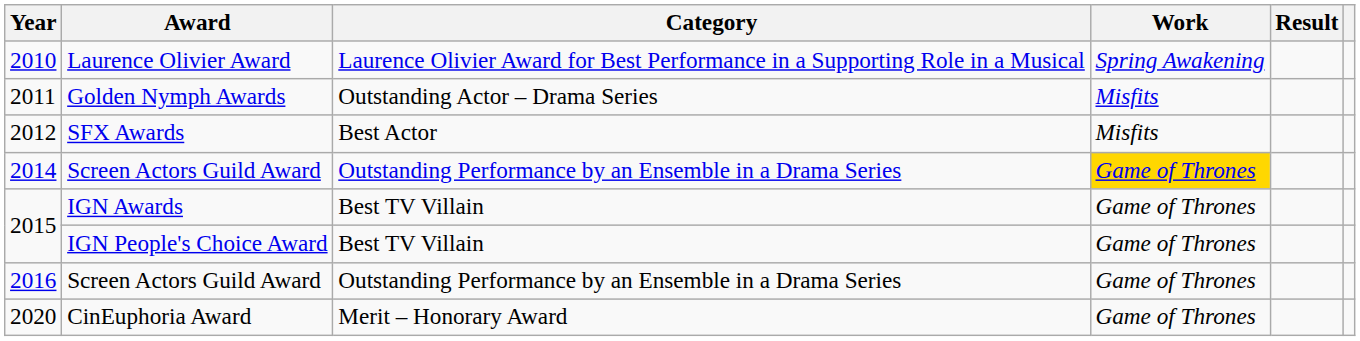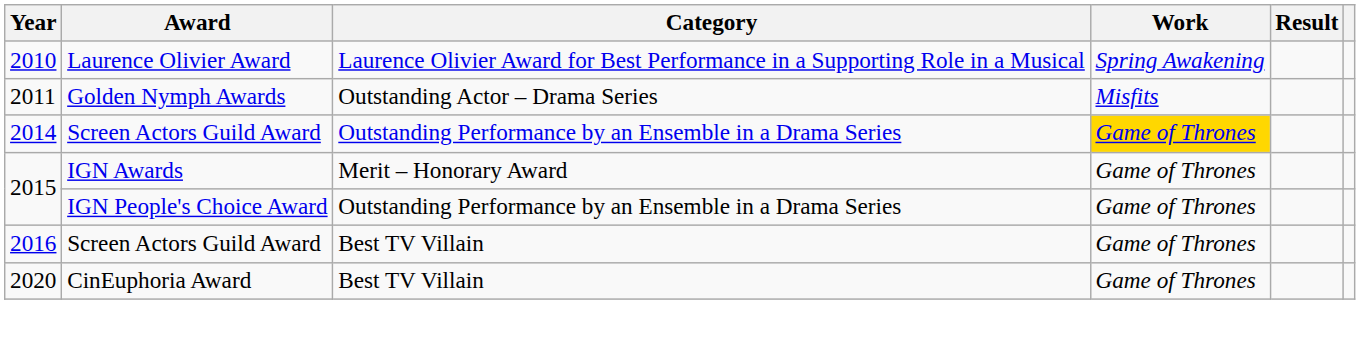 <table class="wikitable sortable">
 <tr>
 <th>Year</th>
 <th>Award</th>
 <th>Category</th>
 <th>Work</th>
 <th>Result</th>
 <th class="unsortable"></th>
 </tr>
 <tr>
 <td><a href='#'>2010</a></td>
 <td><a href='#'>Laurence Olivier Award</a></td>
 <td><a href='#'>Laurence Olivier Award for Best Performance in a Supporting Role in a Musical</a></td>
 <td><em><a href='#'>Spring Awakening</a></em></td>
 <td></td>
 <td></td>
 </tr>
 <tr>
 <td>2011</td>
 <td><a href='#'>Golden Nymph Awards</a></td>
 <td>Outstanding Actor – Drama Series</td>
 <td><em><a href='#'>Misfits</a></em></td>
 <td></td>
 <td></td>
 </tr>
 <tr>
-<td>2012</td>
-<td><a href='#'>SFX Awards</a></td>
-<td>Best Actor</td>
-<td><em>Misfits</em></td>
-<td></td>
-<td></td>
-</tr>
-<tr>
 <td><a href='#'>2014</a></td>
 <td><a href='#'>Screen Actors Guild Award</a></td>
 <td><a href='#'>Outstanding Performance by an Ensemble in a Drama Series</a></td>
 <td style="background: gold;"><em><a href='#'>Game of Thrones</a></em></td>
 <td></td>
 <td></td>
 </tr>
 <tr>
 <td rowspan = '2'>2015</td>
 <td><a href='#'>IGN Awards</a></td>
-<td>Best TV Villain</td>
+<td>Merit – Honorary Award</td>
 <td><em>Game of Thrones</em></td>
 <td></td>
 <td></td>
 </tr>
 <tr>
 <td><a href='#'>IGN People's Choice Award</a></td>
-<td>Best TV Villain</td>
+<td>Outstanding Performance by an Ensemble in a Drama Series</td>
 <td><em>Game of Thrones</em></td>
 <td></td>
 <td></td>
 </tr>
 <tr>
 <td><a href='#'>2016</a></td>
 <td>Screen Actors Guild Award</td>
-<td>Outstanding Performance by an Ensemble in a Drama Series</td>
+<td>Best TV Villain</td>
 <td><em>Game of Thrones</em></td>
 <td></td>
 <td></td>
 </tr>
 <tr>
 <td>2020</td>
 <td>CinEuphoria Award</td>
-<td>Merit – Honorary Award</td>
+<td>Best TV Villain</td>
 <td><em>Game of Thrones</em></td>
 <td></td>
 <td></td>
 </tr>
 </table>
